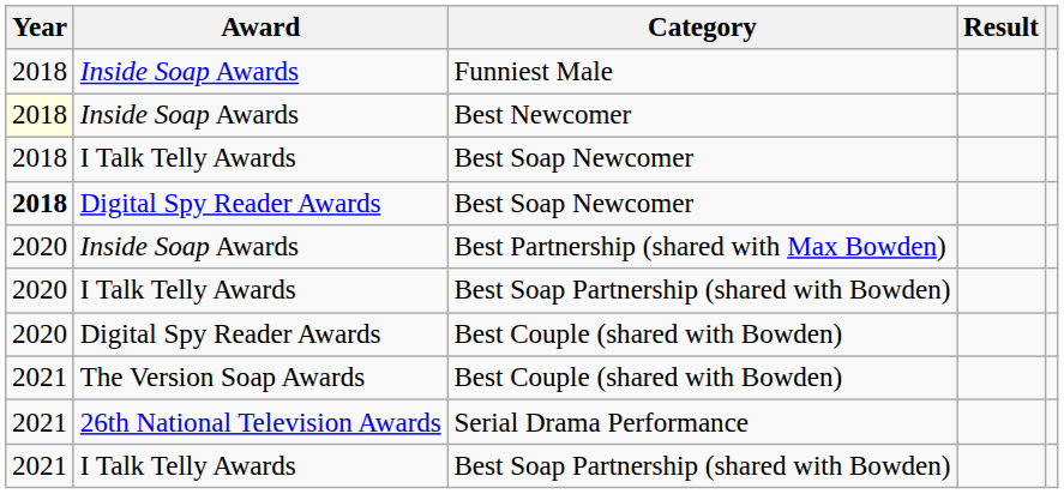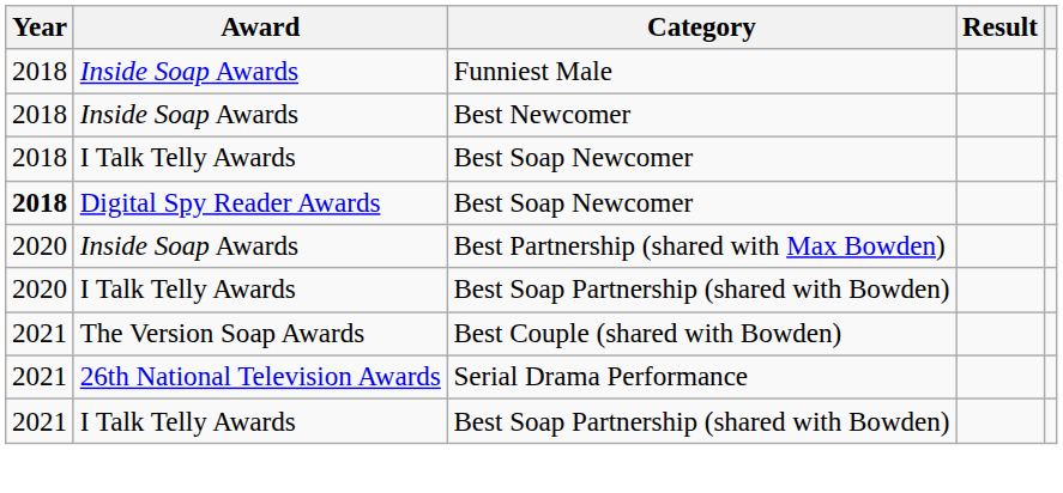 <table class="wikitable sortable">
 <tr>
 <th>Year</th>
 <th>Award</th>
 <th>Category</th>
 <th>Result</th>
 <th scope=col class=unsortable></th>
 </tr>
 <tr>
 <td>2018</td>
 <td><a href='#'><em>Inside Soap</em> Awards</a></td>
 <td>Funniest Male</td>
 <td></td>
 <td align="center"></td>
 </tr>
 <tr>
-<td style="background: lightyellow;">2018</td>
+<td>2018</td>
 <td><em>Inside Soap</em> Awards</td>
 <td>Best Newcomer</td>
 <td></td>
 <td align="center"></td>
 </tr>
 <tr>
 <td>2018</td>
 <td>I Talk Telly Awards</td>
 <td>Best Soap Newcomer</td>
 <td></td>
 <td align="center"></td>
 </tr>
 <tr>
 <td><strong>2018</strong></td>
 <td><a href='#'>Digital Spy Reader Awards</a></td>
 <td>Best Soap Newcomer</td>
 <td></td>
 <td align="center"></td>
 </tr>
 <tr>
 <td>2020</td>
 <td><em>Inside Soap</em> Awards</td>
 <td>Best Partnership (shared with <a href='#'>Max Bowden</a>)</td>
 <td></td>
 <td align="center"></td>
 </tr>
 <tr>
 <td>2020</td>
 <td>I Talk Telly Awards</td>
 <td>Best Soap Partnership (shared with Bowden)</td>
 <td></td>
 <td align="center"></td>
 </tr>
 <tr>
-<td>2020</td>
-<td>Digital Spy Reader Awards</td>
-<td>Best Couple (shared with Bowden)</td>
-<td></td>
-<td align="center"></td>
-</tr>
-<tr>
 <td>2021</td>
 <td>The Version Soap Awards</td>
 <td>Best Couple (shared with Bowden)</td>
 <td></td>
 <td align="center"></td>
 </tr>
 <tr>
 <td>2021</td>
 <td><a href='#'>26th National Television Awards</a></td>
 <td>Serial Drama Performance</td>
 <td></td>
 <td align="center"></td>
 </tr>
 <tr>
 <td>2021</td>
 <td>I Talk Telly Awards</td>
 <td>Best Soap Partnership (shared with Bowden)</td>
 <td></td>
 <td align="center"></td>
 </tr>
 </table>
